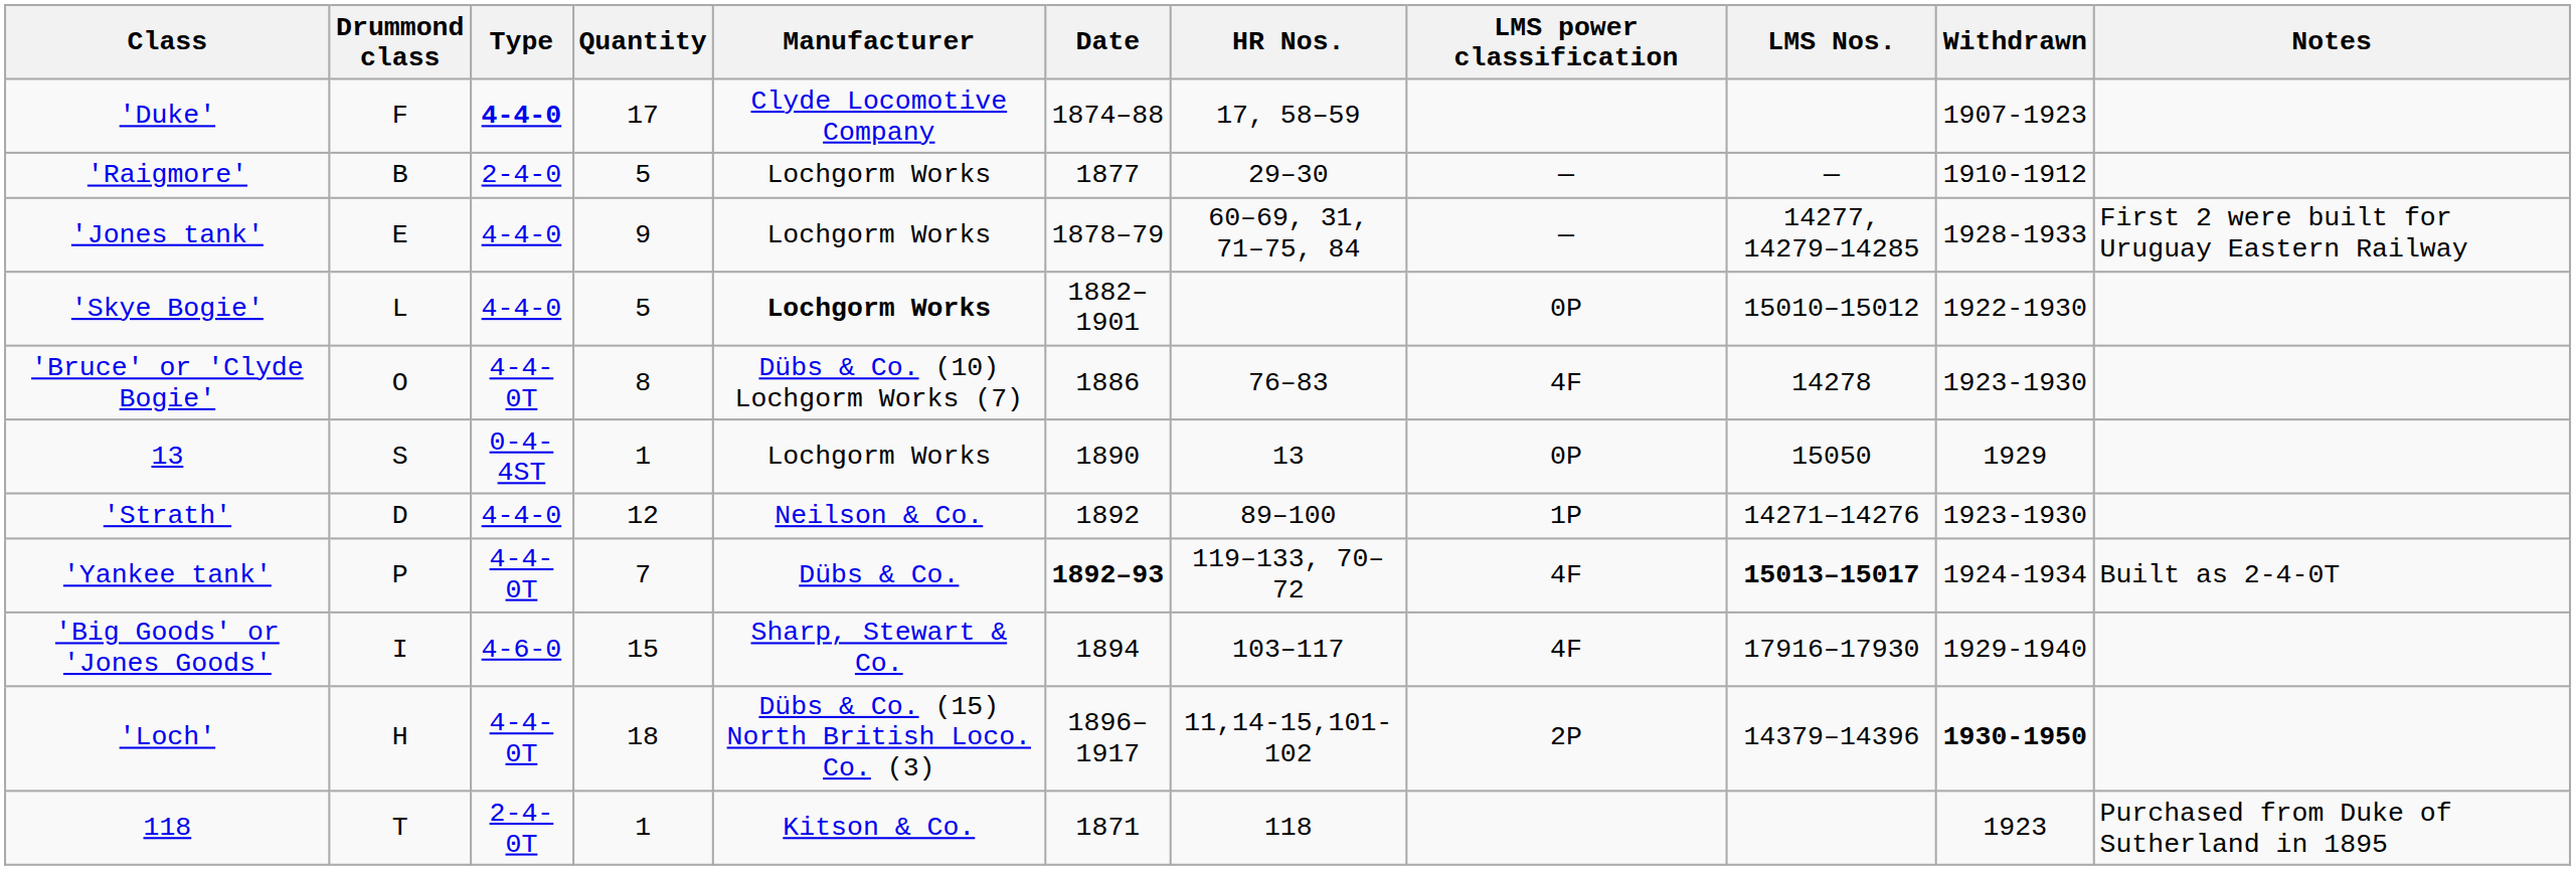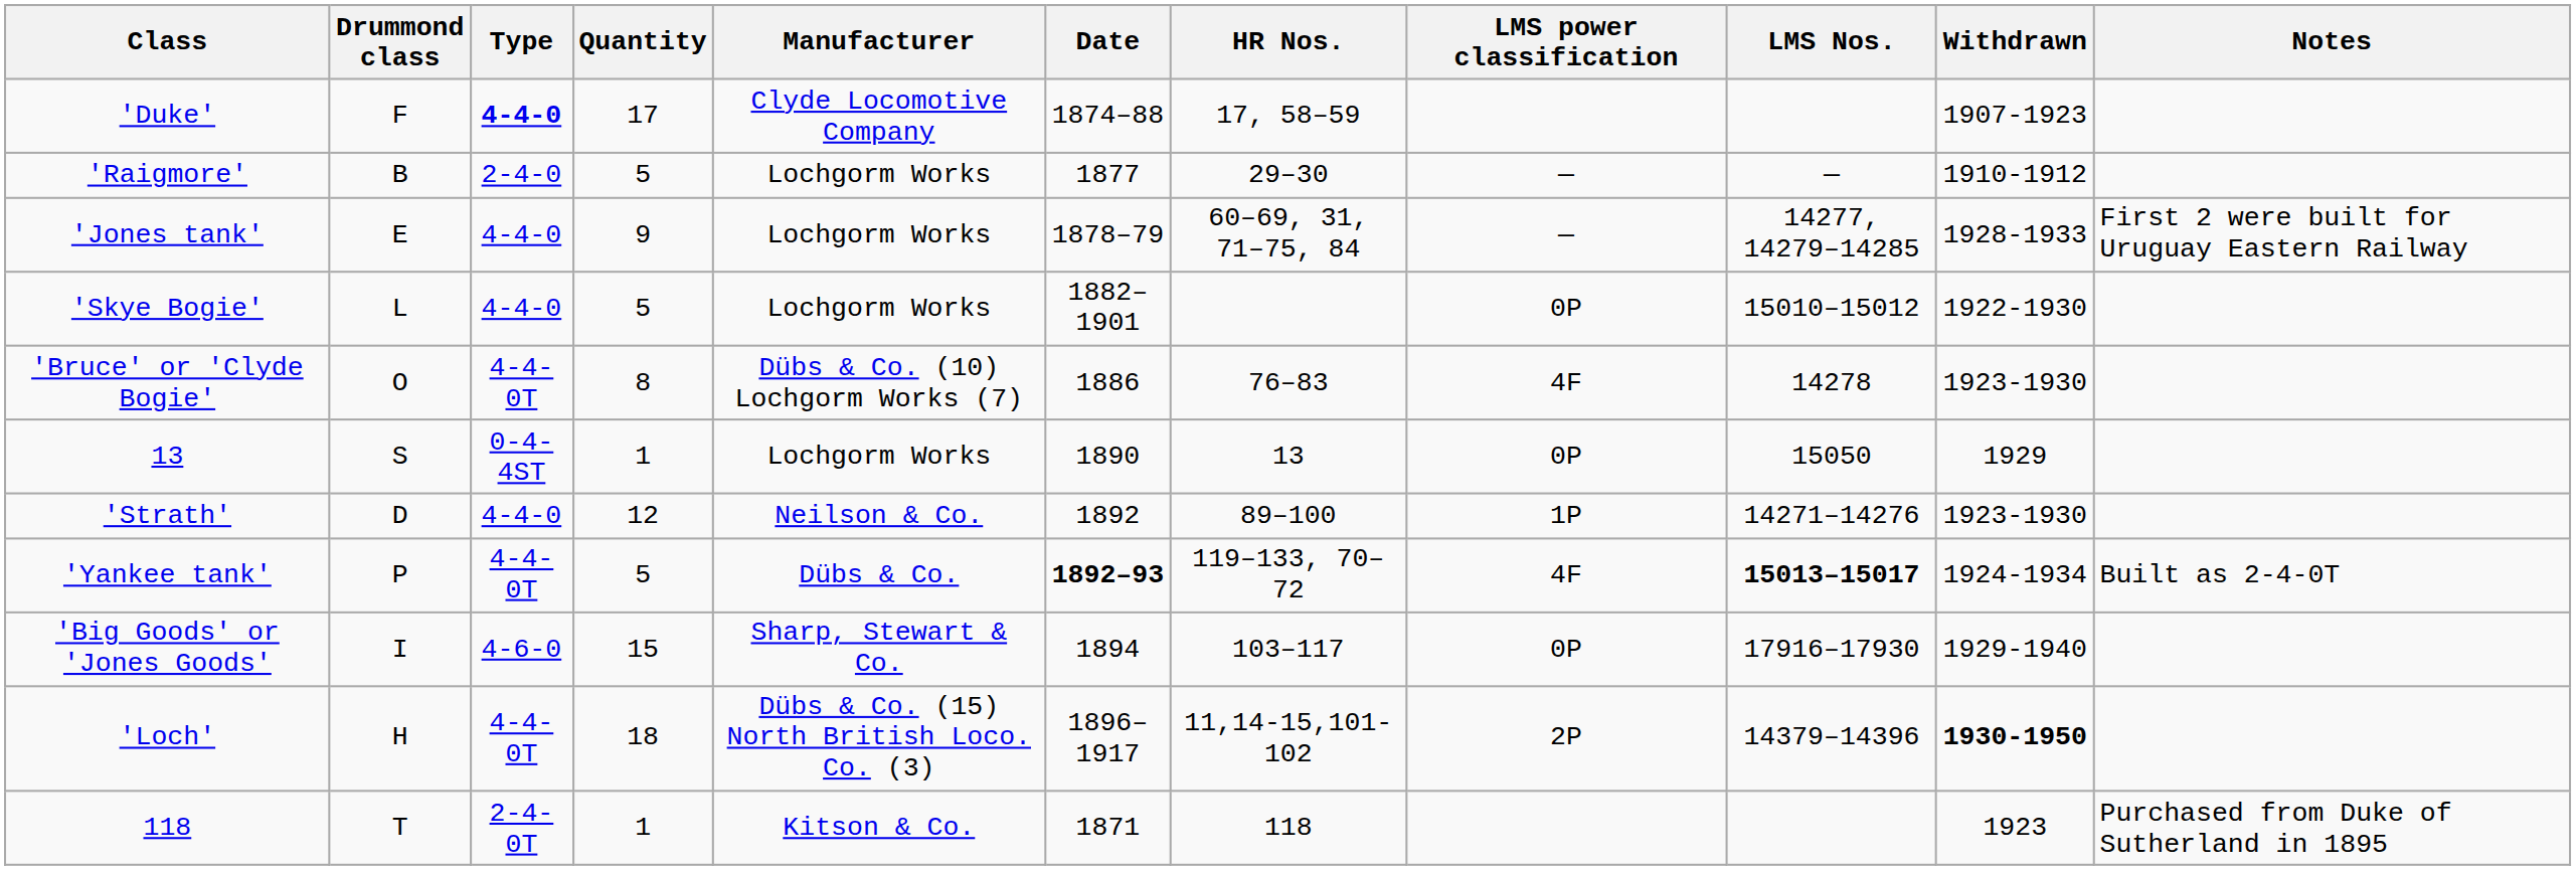 <table class="wikitable" style=text-align:center>
 <tr>
 <th>Class</th>
 <th>Drummond<br>class</th>
 <th>Type</th>
 <th>Quantity</th>
 <th>Manufacturer</th>
 <th>Date</th>
 <th>HR Nos.</th>
 <th>LMS power classification</th>
 <th>LMS Nos.</th>
 <th>Withdrawn</th>
 <th>Notes</th>
 </tr>
 <tr>
 <td><a href='#'>'Duke'</a></td>
 <td>F</td>
 <td><strong><a href='#'>4-4-0</a></strong></td>
 <td>17</td>
 <td><a href='#'>Clyde Locomotive Company</a></td>
 <td>1874–88</td>
 <td>17, 58–59</td>
 <td></td>
 <td></td>
 <td>1907-1923</td>
 <td align=left></td>
 </tr>
 <tr>
 <td><a href='#'>'Raigmore'</a></td>
 <td>B</td>
 <td><a href='#'>2-4-0</a></td>
 <td>5</td>
 <td>Lochgorm Works</td>
 <td>1877</td>
 <td>29–30</td>
 <td>—</td>
 <td>—</td>
 <td>1910-1912</td>
 <td align=left></td>
 </tr>
 <tr>
 <td><a href='#'>'Jones tank'</a></td>
 <td>E</td>
 <td><a href='#'>4-4-0</a></td>
 <td>9</td>
 <td>Lochgorm Works</td>
 <td>1878–79</td>
 <td>60–69, 31, 71–75, 84</td>
 <td>—</td>
 <td>14277, 14279–14285</td>
 <td>1928-1933</td>
 <td align=left>First 2 were built for Uruguay Eastern Railway</td>
 </tr>
 <tr>
 <td><a href='#'>'Skye Bogie'</a></td>
 <td>L</td>
 <td><a href='#'>4-4-0</a></td>
 <td>5</td>
-<td><strong>Lochgorm Works</strong></td>
+<td>Lochgorm Works</td>
 <td>1882–1901</td>
 <td></td>
 <td>0P</td>
 <td>15010–15012</td>
 <td>1922-1930</td>
 <td align=left></td>
 </tr>
 <tr>
 <td><a href='#'>'Bruce' or 'Clyde Bogie'</a></td>
 <td>O</td>
 <td><a href='#'>4-4-0T</a></td>
 <td>8</td>
 <td><a href='#'>Dübs & Co.</a> (10)<br>Lochgorm Works (7)</td>
 <td>1886</td>
 <td>76–83</td>
 <td>4F</td>
 <td>14278</td>
 <td>1923-1930</td>
 <td align=left></td>
 </tr>
 <tr>
 <td><a href='#'>13</a></td>
 <td>S</td>
 <td><a href='#'>0-4-4ST</a></td>
 <td>1</td>
 <td>Lochgorm Works</td>
 <td>1890</td>
 <td>13</td>
 <td>0P</td>
 <td>15050</td>
 <td>1929</td>
 <td align=left></td>
 </tr>
 <tr>
 <td><a href='#'>'Strath'</a></td>
 <td>D</td>
 <td><a href='#'>4-4-0</a></td>
 <td>12</td>
 <td><a href='#'>Neilson & Co.</a></td>
 <td>1892</td>
 <td>89–100</td>
 <td>1P</td>
 <td>14271–14276</td>
 <td>1923-1930</td>
 <td align=left></td>
 </tr>
 <tr>
 <td><a href='#'>'Yankee tank'</a></td>
 <td>P</td>
 <td><a href='#'>4-4-0T</a></td>
-<td>7</td>
+<td>5</td>
 <td><a href='#'>Dübs & Co.</a></td>
 <td><strong>1892–93</strong></td>
 <td>119–133, 70–72</td>
 <td>4F</td>
 <td><strong>15013–15017</strong></td>
 <td>1924-1934</td>
 <td align=left>Built as 2-4-0T</td>
 </tr>
 <tr>
 <td><a href='#'>'Big Goods' or 'Jones Goods'</a></td>
 <td>I</td>
 <td><a href='#'>4-6-0</a></td>
 <td>15</td>
 <td><a href='#'>Sharp, Stewart & Co.</a></td>
 <td>1894</td>
 <td>103–117</td>
-<td>4F</td>
+<td>0P</td>
 <td>17916–17930</td>
 <td>1929-1940</td>
 <td align=left></td>
 </tr>
 <tr>
 <td><a href='#'>'Loch'</a></td>
 <td>H</td>
 <td><a href='#'>4-4-0T</a></td>
 <td>18</td>
 <td><a href='#'>Dübs & Co.</a> (15)<br><a href='#'>North British Loco. Co.</a> (3)</td>
 <td>1896–1917</td>
 <td>11,14-15,101-102</td>
 <td>2P</td>
 <td>14379–14396</td>
 <td><strong>1930-1950</strong></td>
 <td align=left></td>
 </tr>
 <tr>
 <td><a href='#'>118</a></td>
 <td>T</td>
 <td><a href='#'>2-4-0T</a></td>
 <td>1</td>
 <td><a href='#'>Kitson & Co.</a></td>
 <td>1871</td>
 <td>118</td>
 <td></td>
 <td></td>
 <td>1923</td>
 <td align=left>Purchased from Duke of Sutherland in 1895</td>
 </tr>
 </table>
